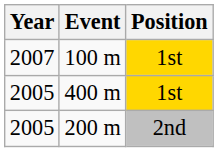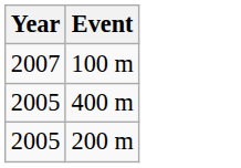 <table class="wikitable">
 <tr>
 <th>Year</th>
 <th>Event</th>
-<th>Position</th>
 </tr>
 <tr>
 <td>2007</td>
 <td>100 m</td>
-<td style="background:gold; text-align:center;">1st</td>
 </tr>
 <tr>
 <td>2005</td>
 <td>400 m</td>
-<td style="background:gold; text-align:center;">1st</td>
 </tr>
 <tr>
 <td>2005</td>
 <td>200 m</td>
-<td style="background:silver; text-align:center;">2nd</td>
 </tr>
 </table>
